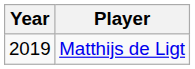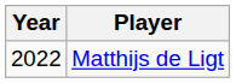 <table class="wikitable">
 <tr>
 <th>Year</th>
 <th>Player</th>
 </tr>
 <tr>
-<td>2019</td>
+<td>2022</td>
 <td> <a href='#'>Matthijs de Ligt</a></td>
 </tr>
 </table>
